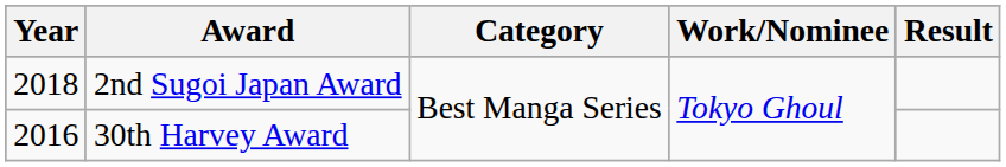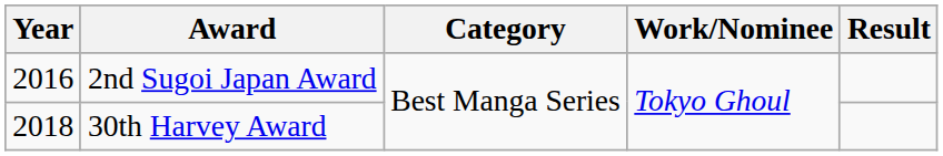 <table class="wikitable sortable">
 <tr>
 <th>Year</th>
 <th>Award</th>
 <th>Category</th>
 <th>Work/Nominee</th>
 <th>Result</th>
 </tr>
 <tr>
-<td align="center">2018</td>
+<td align="center">2016</td>
 <td>2nd <a href='#'>Sugoi Japan Award</a></td>
 <td rowspan="2">Best Manga Series</td>
 <td rowspan="2"><em><a href='#'>Tokyo Ghoul</a></em></td>
 <td></td>
 </tr>
 <tr>
-<td align="center">2016</td>
+<td align="center">2018</td>
 <td>30th <a href='#'>Harvey Award</a></td>
 <td></td>
 </tr>
 </table>
